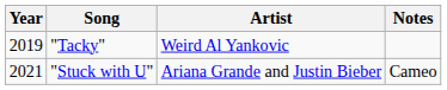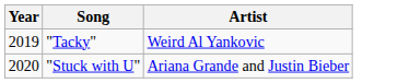 <table class="wikitable">
 <tr>
 <th>Year</th>
 <th>Song</th>
 <th>Artist</th>
-<th>Notes</th>
 </tr>
 <tr>
 <td>2019</td>
 <td>"<a href='#'>Tacky</a>"</td>
 <td><a href='#'>Weird Al Yankovic</a></td>
-<td></td>
 </tr>
 <tr>
-<td>2021</td>
+<td>2020</td>
 <td>"<a href='#'>Stuck with U</a>"</td>
 <td><a href='#'>Ariana Grande</a> and <a href='#'>Justin Bieber</a></td>
-<td>Cameo </td>
 </tr>
 </table>
